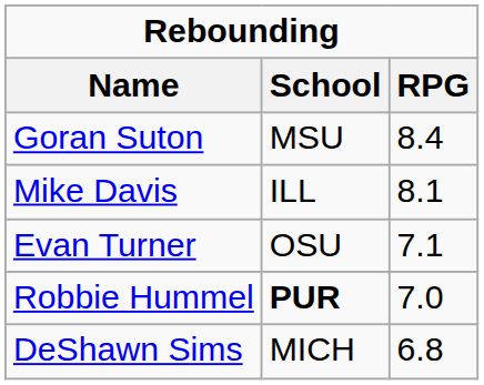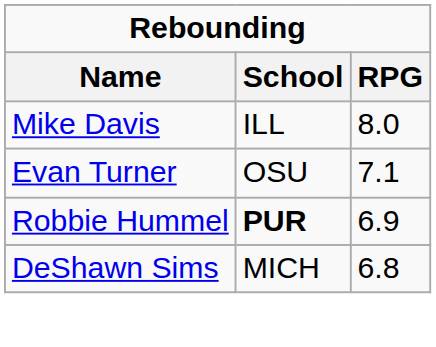 <table class="wikitable">
 <tr>
 <td colspan=3 style="text-align: center;"><strong>Rebounding</strong></td>
 </tr>
 <tr>
 <th>Name</th>
 <th>School</th>
 <th>RPG</th>
 </tr>
 <tr>
-<td><a href='#'>Goran Suton</a></td>
-<td>MSU</td>
-<td>8.4</td>
-</tr>
-<tr>
 <td><a href='#'>Mike Davis</a></td>
 <td>ILL</td>
-<td>8.1</td>
+<td>8.0</td>
 </tr>
 <tr>
 <td><a href='#'>Evan Turner</a></td>
 <td>OSU</td>
 <td>7.1</td>
 </tr>
 <tr>
 <td><a href='#'>Robbie Hummel</a></td>
 <td><strong>PUR</strong></td>
-<td>7.0</td>
+<td>6.9</td>
 </tr>
 <tr>
 <td><a href='#'>DeShawn Sims</a></td>
 <td>MICH</td>
 <td>6.8</td>
 </tr>
 </table>
